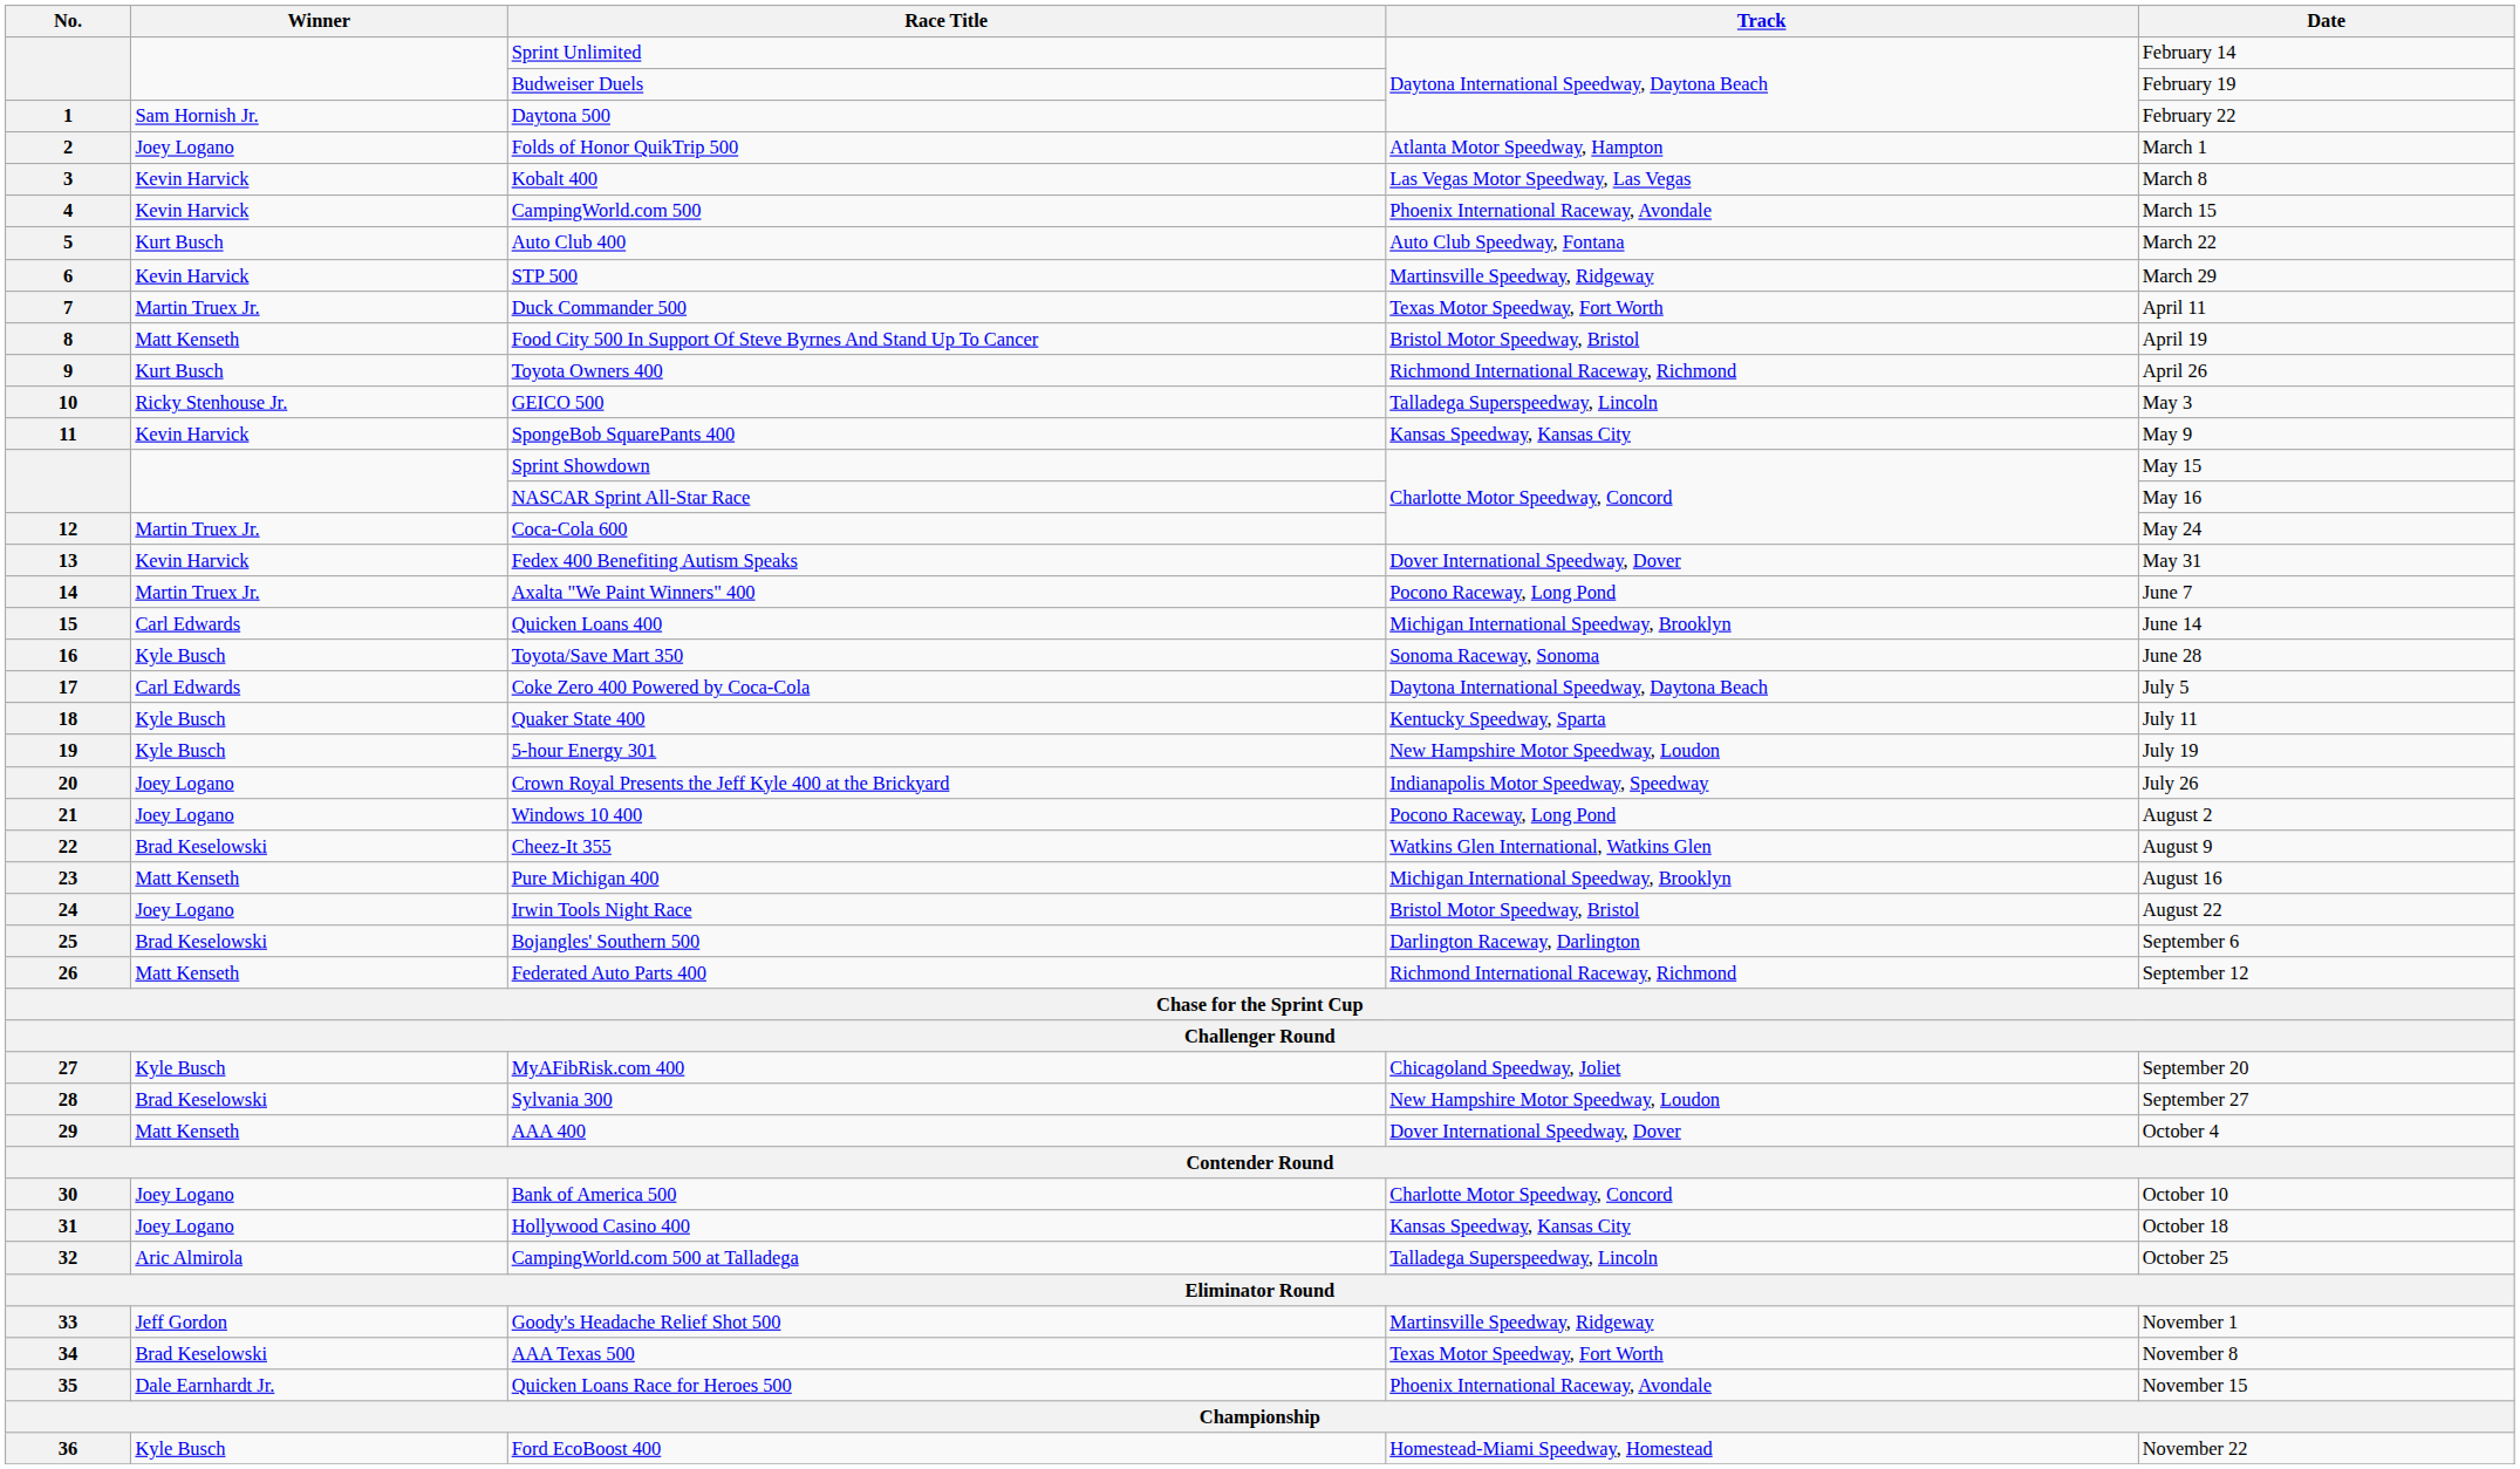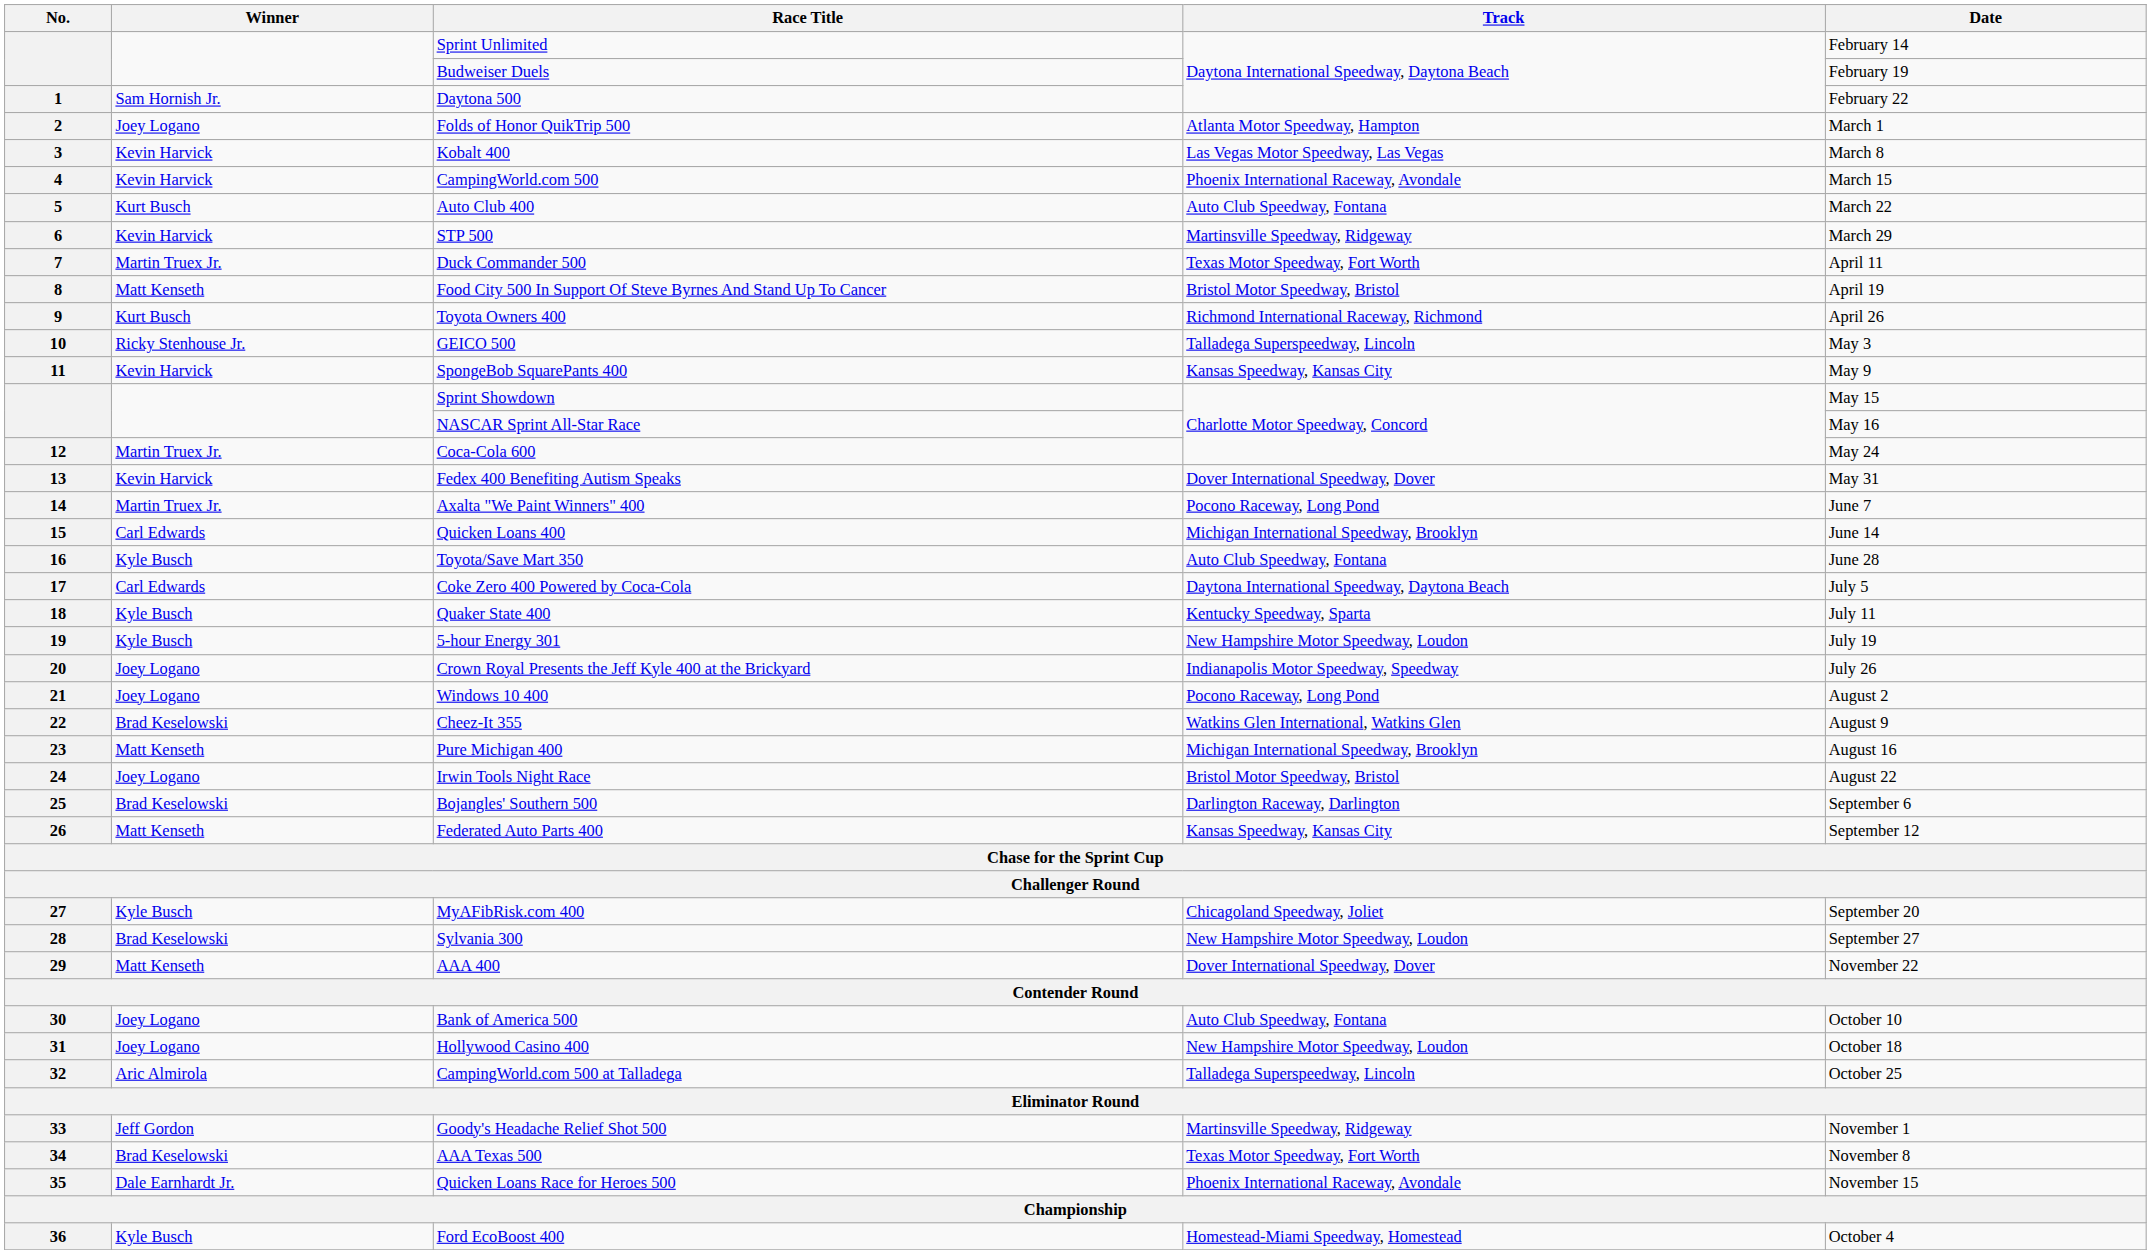 <table class="wikitable sortable" style="font-size:95%; width:100%">
 <tr>
 <th style="width:5%;">No.</th>
 <th style="width:15%;">Winner</th>
 <th style="width:35%;">Race Title</th>
 <th style="width:30%;"><a href='#'>Track</a></th>
 <th style="width:15%;">Date</th>
 </tr>
 <tr>
 <th rowspan="2"></th>
 <td rowspan="2"></td>
 <td><a href='#'>Sprint Unlimited</a></td>
 <td rowspan="3"><a href='#'>Daytona International Speedway</a>, <a href='#'>Daytona Beach</a></td>
 <td>February 14</td>
 </tr>
 <tr>
 <td><a href='#'>Budweiser Duels</a></td>
 <td>February 19</td>
 </tr>
 <tr>
 <th>1</th>
 <td><a href='#'>Sam Hornish Jr.</a></td>
 <td><a href='#'>Daytona 500</a></td>
 <td>February 22</td>
 </tr>
 <tr>
 <th>2</th>
 <td><a href='#'>Joey Logano</a></td>
 <td><a href='#'>Folds of Honor QuikTrip 500</a></td>
 <td><a href='#'>Atlanta Motor Speedway</a>, <a href='#'>Hampton</a></td>
 <td>March 1</td>
 </tr>
 <tr>
 <th>3</th>
 <td><a href='#'>Kevin Harvick</a></td>
 <td><a href='#'>Kobalt 400</a></td>
 <td><a href='#'>Las Vegas Motor Speedway</a>, <a href='#'>Las Vegas</a></td>
 <td>March 8</td>
 </tr>
 <tr>
 <th>4</th>
 <td><a href='#'>Kevin Harvick</a></td>
 <td><a href='#'>CampingWorld.com 500</a></td>
 <td><a href='#'>Phoenix International Raceway</a>, <a href='#'>Avondale</a></td>
 <td>March 15</td>
 </tr>
 <tr>
 <th>5</th>
 <td><a href='#'>Kurt Busch</a></td>
 <td><a href='#'>Auto Club 400</a></td>
 <td><a href='#'>Auto Club Speedway</a>, <a href='#'>Fontana</a></td>
 <td>March 22</td>
 </tr>
 <tr>
 <th>6</th>
 <td><a href='#'>Kevin Harvick</a></td>
 <td><a href='#'>STP 500</a></td>
 <td><a href='#'>Martinsville Speedway</a>, <a href='#'>Ridgeway</a></td>
 <td>March 29</td>
 </tr>
 <tr>
 <th>7</th>
 <td><a href='#'>Martin Truex Jr.</a></td>
 <td><a href='#'>Duck Commander 500</a></td>
 <td><a href='#'>Texas Motor Speedway</a>, <a href='#'>Fort Worth</a></td>
 <td>April 11</td>
 </tr>
 <tr>
 <th>8</th>
 <td><a href='#'>Matt Kenseth</a></td>
 <td><a href='#'>Food City 500 In Support Of Steve Byrnes And Stand Up To Cancer</a></td>
 <td><a href='#'>Bristol Motor Speedway</a>, <a href='#'>Bristol</a></td>
 <td>April 19</td>
 </tr>
 <tr>
 <th>9</th>
 <td><a href='#'>Kurt Busch</a></td>
 <td><a href='#'>Toyota Owners 400</a></td>
 <td><a href='#'>Richmond International Raceway</a>, <a href='#'>Richmond</a></td>
 <td>April 26</td>
 </tr>
 <tr>
 <th>10</th>
 <td><a href='#'>Ricky Stenhouse Jr.</a></td>
 <td><a href='#'>GEICO 500</a></td>
 <td><a href='#'>Talladega Superspeedway</a>, <a href='#'>Lincoln</a></td>
 <td>May 3</td>
 </tr>
 <tr>
 <th>11</th>
 <td><a href='#'>Kevin Harvick</a></td>
 <td><a href='#'>SpongeBob SquarePants 400</a></td>
 <td><a href='#'>Kansas Speedway</a>, <a href='#'>Kansas City</a></td>
 <td>May 9</td>
 </tr>
 <tr>
 <th rowspan="2"></th>
 <td rowspan="2"></td>
 <td><a href='#'>Sprint Showdown</a></td>
 <td rowspan=3><a href='#'>Charlotte Motor Speedway</a>, <a href='#'>Concord</a></td>
 <td>May 15</td>
 </tr>
 <tr>
 <td><a href='#'>NASCAR Sprint All-Star Race</a></td>
 <td>May 16</td>
 </tr>
 <tr>
 <th>12</th>
 <td><a href='#'>Martin Truex Jr.</a></td>
 <td><a href='#'>Coca-Cola 600</a></td>
 <td>May 24</td>
 </tr>
 <tr>
 <th>13</th>
 <td><a href='#'>Kevin Harvick</a></td>
 <td><a href='#'>Fedex 400 Benefiting Autism Speaks</a></td>
 <td><a href='#'>Dover International Speedway</a>, <a href='#'>Dover</a></td>
 <td>May 31</td>
 </tr>
 <tr>
 <th>14</th>
 <td><a href='#'>Martin Truex Jr.</a></td>
 <td><a href='#'>Axalta "We Paint Winners" 400</a></td>
 <td><a href='#'>Pocono Raceway</a>, <a href='#'>Long Pond</a></td>
 <td>June 7</td>
 </tr>
 <tr>
 <th>15</th>
 <td><a href='#'>Carl Edwards</a></td>
 <td><a href='#'>Quicken Loans 400</a></td>
 <td><a href='#'>Michigan International Speedway</a>, <a href='#'>Brooklyn</a></td>
 <td>June 14</td>
 </tr>
 <tr>
 <th>16</th>
 <td><a href='#'>Kyle Busch</a></td>
 <td><a href='#'>Toyota/Save Mart 350</a></td>
-<td><a href='#'>Sonoma Raceway</a>, <a href='#'>Sonoma</a></td>
+<td><a href='#'>Auto Club Speedway</a>, <a href='#'>Fontana</a></td>
 <td>June 28</td>
 </tr>
 <tr>
 <th>17</th>
 <td><a href='#'>Carl Edwards</a></td>
 <td><a href='#'>Coke Zero 400 Powered by Coca-Cola</a></td>
 <td><a href='#'>Daytona International Speedway</a>, <a href='#'>Daytona Beach</a></td>
 <td>July 5</td>
 </tr>
 <tr>
 <th>18</th>
 <td><a href='#'>Kyle Busch</a></td>
 <td><a href='#'>Quaker State 400</a></td>
 <td><a href='#'>Kentucky Speedway</a>, <a href='#'>Sparta</a></td>
 <td>July 11</td>
 </tr>
 <tr>
 <th>19</th>
 <td><a href='#'>Kyle Busch</a></td>
 <td><a href='#'>5-hour Energy 301</a></td>
 <td><a href='#'>New Hampshire Motor Speedway</a>, <a href='#'>Loudon</a></td>
 <td>July 19</td>
 </tr>
 <tr>
 <th>20</th>
 <td><a href='#'>Joey Logano</a></td>
 <td><a href='#'>Crown Royal Presents the Jeff Kyle 400 at the Brickyard</a></td>
 <td><a href='#'>Indianapolis Motor Speedway</a>, <a href='#'>Speedway</a></td>
 <td>July 26</td>
 </tr>
 <tr>
 <th>21</th>
 <td><a href='#'>Joey Logano</a></td>
 <td><a href='#'>Windows 10 400</a></td>
 <td><a href='#'>Pocono Raceway</a>, <a href='#'>Long Pond</a></td>
 <td>August 2</td>
 </tr>
 <tr>
 <th>22</th>
 <td><a href='#'>Brad Keselowski</a></td>
 <td><a href='#'>Cheez-It 355</a></td>
 <td><a href='#'>Watkins Glen International</a>, <a href='#'>Watkins Glen</a></td>
 <td>August 9</td>
 </tr>
 <tr>
 <th>23</th>
 <td><a href='#'>Matt Kenseth</a></td>
 <td><a href='#'>Pure Michigan 400</a></td>
 <td><a href='#'>Michigan International Speedway</a>, <a href='#'>Brooklyn</a></td>
 <td>August 16</td>
 </tr>
 <tr>
 <th>24</th>
 <td><a href='#'>Joey Logano</a></td>
 <td><a href='#'>Irwin Tools Night Race</a></td>
 <td><a href='#'>Bristol Motor Speedway</a>, <a href='#'>Bristol</a></td>
 <td>August 22</td>
 </tr>
 <tr>
 <th>25</th>
 <td><a href='#'>Brad Keselowski</a></td>
 <td><a href='#'>Bojangles' Southern 500</a></td>
 <td><a href='#'>Darlington Raceway</a>, <a href='#'>Darlington</a></td>
 <td>September 6</td>
 </tr>
 <tr>
 <th>26</th>
 <td><a href='#'>Matt Kenseth</a></td>
 <td><a href='#'>Federated Auto Parts 400</a></td>
-<td><a href='#'>Richmond International Raceway</a>, <a href='#'>Richmond</a></td>
+<td><a href='#'>Kansas Speedway</a>, <a href='#'>Kansas City</a></td>
 <td>September 12</td>
 </tr>
 <tr>
 <th colspan="5">Chase for the Sprint Cup</th>
 </tr>
 <tr>
 <th colspan="5">Challenger Round</th>
 </tr>
 <tr>
 <th>27</th>
 <td><a href='#'>Kyle Busch</a></td>
 <td><a href='#'>MyAFibRisk.com 400</a></td>
 <td><a href='#'>Chicagoland Speedway</a>, <a href='#'>Joliet</a></td>
 <td>September 20</td>
 </tr>
 <tr>
 <th>28</th>
 <td><a href='#'>Brad Keselowski</a></td>
 <td><a href='#'>Sylvania 300</a></td>
 <td><a href='#'>New Hampshire Motor Speedway</a>, <a href='#'>Loudon</a></td>
 <td>September 27</td>
 </tr>
 <tr>
 <th>29</th>
 <td><a href='#'>Matt Kenseth</a></td>
 <td><a href='#'>AAA 400</a></td>
 <td><a href='#'>Dover International Speedway</a>, <a href='#'>Dover</a></td>
-<td>October 4</td>
+<td>November 22</td>
 </tr>
 <tr>
 <th colspan="5">Contender Round</th>
 </tr>
 <tr>
 <th>30</th>
 <td><a href='#'>Joey Logano</a></td>
 <td><a href='#'>Bank of America 500</a></td>
-<td><a href='#'>Charlotte Motor Speedway</a>, <a href='#'>Concord</a></td>
+<td><a href='#'>Auto Club Speedway</a>, <a href='#'>Fontana</a></td>
 <td>October 10</td>
 </tr>
 <tr>
 <th>31</th>
 <td><a href='#'>Joey Logano</a></td>
 <td><a href='#'>Hollywood Casino 400</a></td>
-<td><a href='#'>Kansas Speedway</a>, <a href='#'>Kansas City</a></td>
+<td><a href='#'>New Hampshire Motor Speedway</a>, <a href='#'>Loudon</a></td>
 <td>October 18</td>
 </tr>
 <tr>
 <th>32</th>
 <td><a href='#'>Aric Almirola</a></td>
 <td><a href='#'>CampingWorld.com 500 at Talladega</a></td>
 <td><a href='#'>Talladega Superspeedway</a>, <a href='#'>Lincoln</a></td>
 <td>October 25</td>
 </tr>
 <tr>
 <th colspan="5">Eliminator Round</th>
 </tr>
 <tr>
 <th>33</th>
 <td><a href='#'>Jeff Gordon</a></td>
 <td><a href='#'>Goody's Headache Relief Shot 500</a></td>
 <td><a href='#'>Martinsville Speedway</a>, <a href='#'>Ridgeway</a></td>
 <td>November 1</td>
 </tr>
 <tr>
 <th>34</th>
 <td><a href='#'>Brad Keselowski</a></td>
 <td><a href='#'>AAA Texas 500</a></td>
 <td><a href='#'>Texas Motor Speedway</a>, <a href='#'>Fort Worth</a></td>
 <td>November 8</td>
 </tr>
 <tr>
 <th>35</th>
 <td><a href='#'>Dale Earnhardt Jr.</a></td>
 <td><a href='#'>Quicken Loans Race for Heroes 500</a></td>
 <td><a href='#'>Phoenix International Raceway</a>, <a href='#'>Avondale</a></td>
 <td>November 15</td>
 </tr>
 <tr>
 <th colspan="5">Championship</th>
 </tr>
 <tr>
 <th>36</th>
 <td><a href='#'>Kyle Busch</a></td>
 <td><a href='#'>Ford EcoBoost 400</a></td>
 <td><a href='#'>Homestead-Miami Speedway</a>, <a href='#'>Homestead</a></td>
-<td>November 22</td>
+<td>October 4</td>
 </tr>
 </table>
